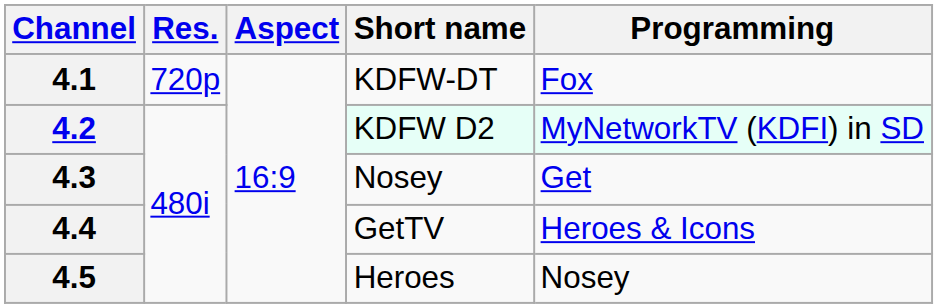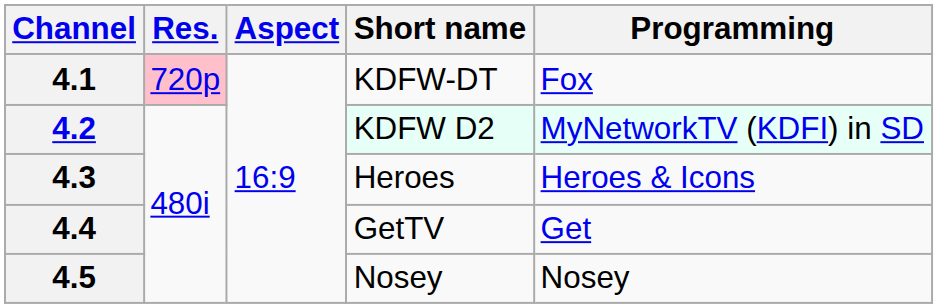 <table class="wikitable">
 <tr>
 <th scope = "col"><a href='#'>Channel</a></th>
 <th scope = "col"><a href='#'>Res.</a></th>
 <th scope = "col"><a href='#'>Aspect</a></th>
 <th scope = "col">Short name</th>
 <th scope = "col">Programming</th>
 </tr>
 <tr>
 <th scope = "row">4.1</th>
-<td><a href='#'>720p</a></td>
+<td style="background: pink;"><a href='#'>720p</a></td>
 <td rowspan=5><a href='#'>16:9</a></td>
 <td>KDFW-DT</td>
 <td><a href='#'>Fox</a></td>
 </tr>
 <tr>
 <th scope = "row"><a href='#'>4.2</a></th>
 <td rowspan=4><a href='#'>480i</a></td>
 <td style="background-color: #E6FFF7;">KDFW D2</td>
 <td style="background-color: #E6FFF7;"><a href='#'>MyNetworkTV</a> (<a href='#'>KDFI</a>) in <a href='#'>SD</a></td>
 </tr>
 <tr>
 <th scope = "row">4.3</th>
-<td>Nosey</td>
-<td><a href='#'>Get</a></td>
+<td>Heroes</td>
+<td><a href='#'>Heroes & Icons</a></td>
 </tr>
 <tr>
 <th scope = "row">4.4</th>
 <td>GetTV</td>
-<td><a href='#'>Heroes & Icons</a></td>
+<td><a href='#'>Get</a></td>
 </tr>
 <tr>
 <th scope = "row">4.5</th>
-<td>Heroes</td>
+<td>Nosey</td>
 <td>Nosey</td>
 </tr>
 </table>
